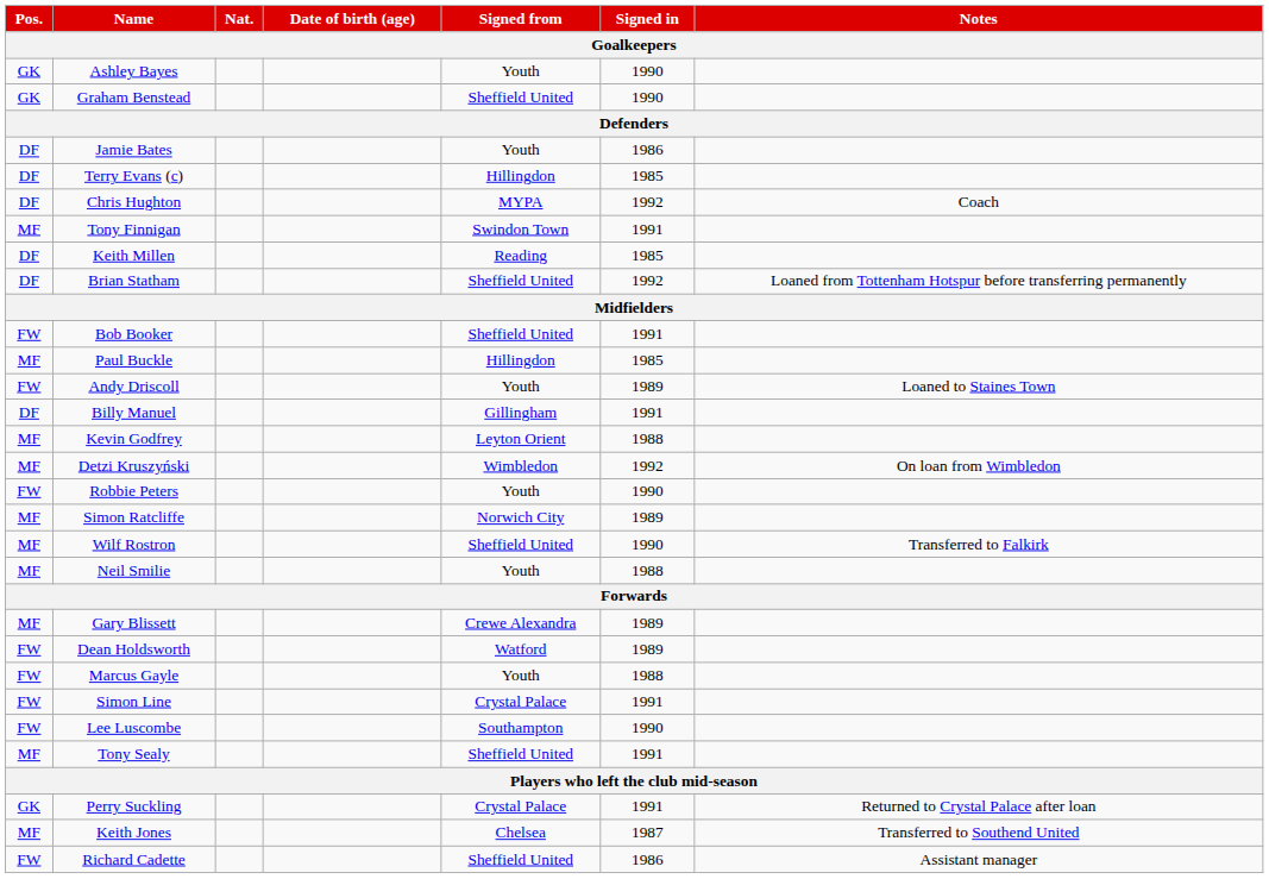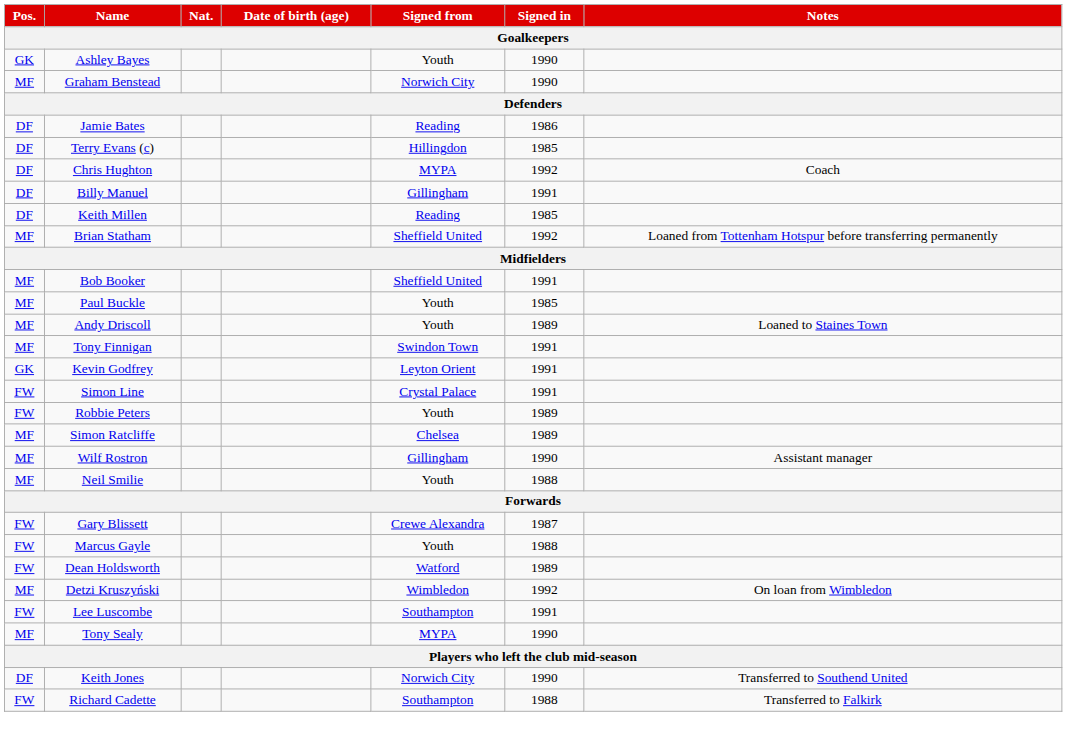 <table class="wikitable"  style="text-align:center; font-size:90%; width:90%;">
 <tr>
 <th style="background:#d00; color:white; text-align:center;">Pos.</th>
 <th style="background:#d00; color:white; text-align:center;">Name</th>
 <th style="background:#d00; color:white; text-align:center;">Nat.</th>
 <th style="background:#d00; color:white; text-align:center;">Date of birth (age)</th>
 <th style="background:#d00; color:white; text-align:center;">Signed from</th>
 <th style="background:#d00; color:white; text-align:center;">Signed in</th>
 <th style="background:#d00; color:white; text-align:center;">Notes</th>
 </tr>
 <tr>
 <th colspan="7">Goalkeepers</th>
 </tr>
 <tr>
 <td><a href='#'>GK</a></td>
 <td><a href='#'>Ashley Bayes</a></td>
 <td></td>
 <td></td>
 <td>Youth</td>
 <td>1990</td>
 <td></td>
 </tr>
 <tr>
-<td><a href='#'>GK</a></td>
+<td><a href='#'>MF</a></td>
 <td><a href='#'>Graham Benstead</a></td>
 <td></td>
 <td></td>
-<td><a href='#'>Sheffield United</a></td>
+<td><a href='#'>Norwich City</a></td>
 <td>1990</td>
 <td></td>
 </tr>
 <tr>
 <th colspan="7">Defenders</th>
 </tr>
 <tr>
 <td><a href='#'>DF</a></td>
 <td><a href='#'>Jamie Bates</a></td>
 <td></td>
 <td></td>
-<td>Youth</td>
+<td><a href='#'>Reading</a></td>
 <td>1986</td>
 <td></td>
 </tr>
 <tr>
 <td><a href='#'>DF</a></td>
 <td><a href='#'>Terry Evans</a> (<a href='#'>c</a>)</td>
 <td></td>
 <td></td>
 <td><a href='#'>Hillingdon</a></td>
 <td>1985</td>
 <td></td>
 </tr>
 <tr>
 <td><a href='#'>DF</a></td>
 <td><a href='#'>Chris Hughton</a></td>
 <td></td>
 <td></td>
 <td><a href='#'>MYPA</a></td>
 <td>1992</td>
 <td>Coach</td>
 </tr>
 <tr>
-<td><a href='#'>MF</a></td>
-<td><a href='#'>Tony Finnigan</a></td>
+<td><a href='#'>DF</a></td>
+<td><a href='#'>Billy Manuel</a></td>
 <td></td>
 <td></td>
-<td><a href='#'>Swindon Town</a></td>
+<td><a href='#'>Gillingham</a></td>
 <td>1991</td>
 <td></td>
 </tr>
 <tr>
 <td><a href='#'>DF</a></td>
 <td><a href='#'>Keith Millen</a></td>
 <td></td>
 <td></td>
 <td><a href='#'>Reading</a></td>
 <td>1985</td>
 <td></td>
 </tr>
 <tr>
-<td><a href='#'>DF</a></td>
+<td><a href='#'>MF</a></td>
 <td><a href='#'>Brian Statham</a></td>
 <td></td>
 <td></td>
 <td><a href='#'>Sheffield United</a></td>
 <td>1992</td>
 <td>Loaned from <a href='#'>Tottenham Hotspur</a> before transferring permanently</td>
 </tr>
 <tr>
 <th colspan="7">Midfielders</th>
 </tr>
 <tr>
-<td><a href='#'>FW</a></td>
+<td><a href='#'>MF</a></td>
 <td><a href='#'>Bob Booker</a></td>
 <td></td>
 <td></td>
 <td><a href='#'>Sheffield United</a></td>
 <td>1991</td>
 <td></td>
 </tr>
 <tr>
 <td><a href='#'>MF</a></td>
 <td><a href='#'>Paul Buckle</a></td>
 <td></td>
 <td></td>
-<td><a href='#'>Hillingdon</a></td>
+<td>Youth</td>
 <td>1985</td>
 <td></td>
 </tr>
 <tr>
-<td><a href='#'>FW</a></td>
+<td><a href='#'>MF</a></td>
 <td><a href='#'>Andy Driscoll</a></td>
 <td></td>
 <td></td>
 <td>Youth</td>
 <td>1989</td>
 <td>Loaned to <a href='#'>Staines Town</a></td>
 </tr>
 <tr>
-<td><a href='#'>DF</a></td>
-<td><a href='#'>Billy Manuel</a></td>
+<td><a href='#'>MF</a></td>
+<td><a href='#'>Tony Finnigan</a></td>
 <td></td>
 <td></td>
-<td><a href='#'>Gillingham</a></td>
+<td><a href='#'>Swindon Town</a></td>
 <td>1991</td>
 <td></td>
 </tr>
 <tr>
-<td><a href='#'>MF</a></td>
+<td><a href='#'>GK</a></td>
 <td><a href='#'>Kevin Godfrey</a></td>
 <td></td>
 <td></td>
 <td><a href='#'>Leyton Orient</a></td>
-<td>1988</td>
+<td>1991</td>
 <td></td>
 </tr>
 <tr>
-<td><a href='#'>MF</a></td>
-<td><a href='#'>Detzi Kruszyński</a></td>
+<td><a href='#'>FW</a></td>
+<td><a href='#'>Simon Line</a></td>
 <td></td>
 <td></td>
-<td><a href='#'>Wimbledon</a></td>
-<td>1992</td>
-<td>On loan from <a href='#'>Wimbledon</a></td>
+<td><a href='#'>Crystal Palace</a></td>
+<td>1991</td>
+<td></td>
 </tr>
 <tr>
 <td><a href='#'>FW</a></td>
 <td><a href='#'>Robbie Peters</a></td>
 <td></td>
 <td></td>
 <td>Youth</td>
-<td>1990</td>
+<td>1989</td>
 <td></td>
 </tr>
 <tr>
 <td><a href='#'>MF</a></td>
 <td><a href='#'>Simon Ratcliffe</a></td>
 <td></td>
 <td></td>
-<td><a href='#'>Norwich City</a></td>
+<td><a href='#'>Chelsea</a></td>
 <td>1989</td>
 <td></td>
 </tr>
 <tr>
 <td><a href='#'>MF</a></td>
 <td><a href='#'>Wilf Rostron</a></td>
 <td></td>
 <td></td>
-<td><a href='#'>Sheffield United</a></td>
+<td><a href='#'>Gillingham</a></td>
 <td>1990</td>
-<td>Transferred to <a href='#'>Falkirk</a></td>
+<td>Assistant manager</td>
 </tr>
 <tr>
 <td><a href='#'>MF</a></td>
 <td><a href='#'>Neil Smilie</a></td>
 <td></td>
 <td></td>
 <td>Youth</td>
 <td>1988</td>
 <td></td>
 </tr>
 <tr>
 <th colspan="7">Forwards</th>
 </tr>
 <tr>
-<td><a href='#'>MF</a></td>
+<td><a href='#'>FW</a></td>
 <td><a href='#'>Gary Blissett</a></td>
 <td></td>
 <td></td>
 <td><a href='#'>Crewe Alexandra</a></td>
-<td>1989</td>
-<td></td>
-</tr>
-<tr>
-<td><a href='#'>FW</a></td>
-<td><a href='#'>Dean Holdsworth</a></td>
-<td></td>
-<td></td>
-<td><a href='#'>Watford</a></td>
-<td>1989</td>
+<td>1987</td>
 <td></td>
 </tr>
 <tr>
 <td><a href='#'>FW</a></td>
 <td><a href='#'>Marcus Gayle</a></td>
 <td></td>
 <td></td>
 <td>Youth</td>
 <td>1988</td>
 <td></td>
 </tr>
 <tr>
 <td><a href='#'>FW</a></td>
-<td><a href='#'>Simon Line</a></td>
+<td><a href='#'>Dean Holdsworth</a></td>
 <td></td>
 <td></td>
-<td><a href='#'>Crystal Palace</a></td>
-<td>1991</td>
+<td><a href='#'>Watford</a></td>
+<td>1989</td>
 <td></td>
+</tr>
+<tr>
+<td><a href='#'>MF</a></td>
+<td><a href='#'>Detzi Kruszyński</a></td>
+<td></td>
+<td></td>
+<td><a href='#'>Wimbledon</a></td>
+<td>1992</td>
+<td>On loan from <a href='#'>Wimbledon</a></td>
 </tr>
 <tr>
 <td><a href='#'>FW</a></td>
 <td><a href='#'>Lee Luscombe</a></td>
 <td></td>
 <td></td>
 <td><a href='#'>Southampton</a></td>
-<td>1990</td>
+<td>1991</td>
 <td></td>
 </tr>
 <tr>
 <td><a href='#'>MF</a></td>
 <td><a href='#'>Tony Sealy</a></td>
 <td></td>
 <td></td>
-<td><a href='#'>Sheffield United</a></td>
-<td>1991</td>
+<td><a href='#'>MYPA</a></td>
+<td>1990</td>
 <td></td>
 </tr>
 <tr>
 <th colspan="7">Players who left the club mid-season</th>
 </tr>
 <tr>
-<td><a href='#'>GK</a></td>
-<td><a href='#'>Perry Suckling</a></td>
-<td></td>
-<td></td>
-<td><a href='#'>Crystal Palace</a></td>
-<td>1991</td>
-<td>Returned to <a href='#'>Crystal Palace</a> after loan</td>
-</tr>
-<tr>
-<td><a href='#'>MF</a></td>
+<td><a href='#'>DF</a></td>
 <td><a href='#'>Keith Jones</a></td>
 <td></td>
 <td></td>
-<td><a href='#'>Chelsea</a></td>
-<td>1987</td>
+<td><a href='#'>Norwich City</a></td>
+<td>1990</td>
 <td>Transferred to <a href='#'>Southend United</a></td>
 </tr>
 <tr>
 <td><a href='#'>FW</a></td>
 <td><a href='#'>Richard Cadette</a></td>
 <td></td>
 <td></td>
-<td><a href='#'>Sheffield United</a></td>
-<td>1986</td>
-<td>Assistant manager</td>
+<td><a href='#'>Southampton</a></td>
+<td>1988</td>
+<td>Transferred to <a href='#'>Falkirk</a></td>
 </tr>
 </table>
